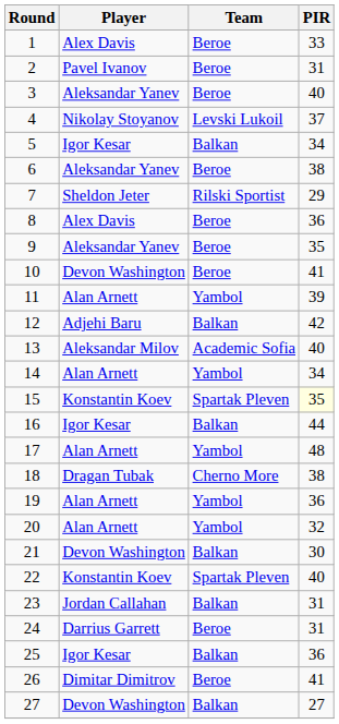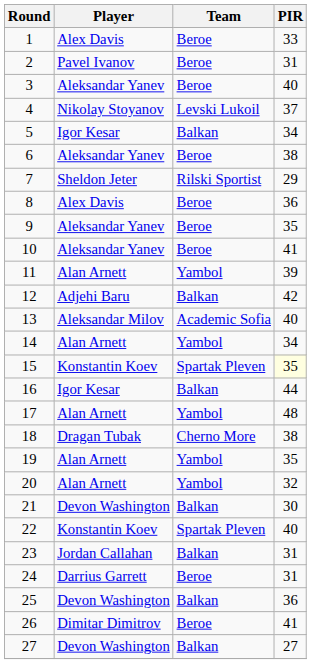 <table class="wikitable sortable" style="text-align: center;">
 <tr>
 <th>Round</th>
 <th>Player</th>
 <th>Team</th>
 <th>PIR</th>
 </tr>
 <tr>
 <td>1</td>
 <td style="text-align:left;"> <a href='#'>Alex Davis</a></td>
 <td style="text-align:left;"><a href='#'>Beroe</a></td>
 <td>33</td>
 </tr>
 <tr>
 <td>2</td>
 <td style="text-align:left;"> <a href='#'>Pavel Ivanov</a></td>
 <td style="text-align:left;"><a href='#'>Beroe</a></td>
 <td>31</td>
 </tr>
 <tr>
 <td>3</td>
 <td style="text-align:left;"> <a href='#'>Aleksandar Yanev</a></td>
 <td style="text-align:left;"><a href='#'>Beroe</a></td>
 <td>40</td>
 </tr>
 <tr>
 <td>4</td>
 <td style="text-align:left;"> <a href='#'>Nikolay Stoyanov</a></td>
 <td style="text-align:left;"><a href='#'>Levski Lukoil</a></td>
 <td>37</td>
 </tr>
 <tr>
 <td>5</td>
 <td style="text-align:left;"> <a href='#'>Igor Kesar</a></td>
 <td style="text-align:left;"><a href='#'>Balkan</a></td>
 <td>34</td>
 </tr>
 <tr>
 <td>6</td>
 <td style="text-align:left;"> <a href='#'>Aleksandar Yanev</a></td>
 <td style="text-align:left;"><a href='#'>Beroe</a></td>
 <td>38</td>
 </tr>
 <tr>
 <td>7</td>
 <td style="text-align:left;"> <a href='#'>Sheldon Jeter</a></td>
 <td style="text-align:left;"><a href='#'>Rilski Sportist</a></td>
 <td>29</td>
 </tr>
 <tr>
 <td>8</td>
 <td style="text-align:left;"> <a href='#'>Alex Davis</a></td>
 <td style="text-align:left;"><a href='#'>Beroe</a></td>
 <td>36</td>
 </tr>
 <tr>
 <td>9</td>
 <td style="text-align:left;"> <a href='#'>Aleksandar Yanev</a></td>
 <td style="text-align:left;"><a href='#'>Beroe</a></td>
 <td>35</td>
 </tr>
 <tr>
 <td>10</td>
-<td style="text-align:left;"> <a href='#'>Devon Washington</a></td>
+<td style="text-align:left;"> <a href='#'>Aleksandar Yanev</a></td>
 <td style="text-align:left;"><a href='#'>Beroe</a></td>
 <td>41</td>
 </tr>
 <tr>
 <td>11</td>
 <td style="text-align:left;"> <a href='#'>Alan Arnett</a></td>
 <td style="text-align:left;"><a href='#'>Yambol</a></td>
 <td>39</td>
 </tr>
 <tr>
 <td>12</td>
 <td style="text-align:left;"> <a href='#'>Adjehi Baru</a></td>
 <td style="text-align:left;"><a href='#'>Balkan</a></td>
 <td>42</td>
 </tr>
 <tr>
 <td>13</td>
 <td style="text-align:left;"> <a href='#'>Aleksandar Milov</a></td>
 <td style="text-align:left;"><a href='#'>Academic Sofia</a></td>
 <td>40</td>
 </tr>
 <tr>
 <td>14</td>
 <td style="text-align:left;"> <a href='#'>Alan Arnett</a></td>
 <td style="text-align:left;"><a href='#'>Yambol</a></td>
 <td>34</td>
 </tr>
 <tr>
 <td>15</td>
 <td style="text-align:left;"> <a href='#'>Konstantin Koev</a></td>
 <td style="text-align:left;"><a href='#'>Spartak Pleven</a></td>
 <td style="background: lightyellow;">35</td>
 </tr>
 <tr>
 <td>16</td>
 <td style="text-align:left;"> <a href='#'>Igor Kesar</a></td>
 <td style="text-align:left;"><a href='#'>Balkan</a></td>
 <td>44</td>
 </tr>
 <tr>
 <td>17</td>
 <td style="text-align:left;"> <a href='#'>Alan Arnett</a></td>
 <td style="text-align:left;"><a href='#'>Yambol</a></td>
 <td>48</td>
 </tr>
 <tr>
 <td>18</td>
 <td style="text-align:left;"> <a href='#'>Dragan Tubak</a></td>
 <td style="text-align:left;"><a href='#'>Cherno More</a></td>
 <td>38</td>
 </tr>
 <tr>
 <td>19</td>
 <td style="text-align:left;"> <a href='#'>Alan Arnett</a></td>
 <td style="text-align:left;"><a href='#'>Yambol</a></td>
-<td>36</td>
+<td>35</td>
 </tr>
 <tr>
 <td>20</td>
 <td style="text-align:left;"> <a href='#'>Alan Arnett</a></td>
 <td style="text-align:left;"><a href='#'>Yambol</a></td>
 <td>32</td>
 </tr>
 <tr>
 <td>21</td>
 <td style="text-align:left;"> <a href='#'>Devon Washington</a></td>
 <td style="text-align:left;"><a href='#'>Balkan</a></td>
 <td>30</td>
 </tr>
 <tr>
 <td>22</td>
 <td style="text-align:left;"> <a href='#'>Konstantin Koev</a></td>
 <td style="text-align:left;"><a href='#'>Spartak Pleven</a></td>
 <td>40</td>
 </tr>
 <tr>
 <td>23</td>
 <td style="text-align:left;"> <a href='#'>Jordan Callahan</a></td>
 <td style="text-align:left;"><a href='#'>Balkan</a></td>
 <td>31</td>
 </tr>
 <tr>
 <td>24</td>
 <td style="text-align:left;"> <a href='#'>Darrius Garrett</a></td>
 <td style="text-align:left;"><a href='#'>Beroe</a></td>
 <td>31</td>
 </tr>
 <tr>
 <td>25</td>
-<td style="text-align:left;"> <a href='#'>Igor Kesar</a></td>
+<td style="text-align:left;"> <a href='#'>Devon Washington</a></td>
 <td style="text-align:left;"><a href='#'>Balkan</a></td>
 <td>36</td>
 </tr>
 <tr>
 <td>26</td>
 <td style="text-align:left;"> <a href='#'>Dimitar Dimitrov</a></td>
 <td style="text-align:left;"><a href='#'>Beroe</a></td>
 <td>41</td>
 </tr>
 <tr>
 <td>27</td>
 <td style="text-align:left;"> <a href='#'>Devon Washington</a></td>
 <td style="text-align:left;"><a href='#'>Balkan</a></td>
 <td>27</td>
 </tr>
 <tr>
 </tr>
 </table>
